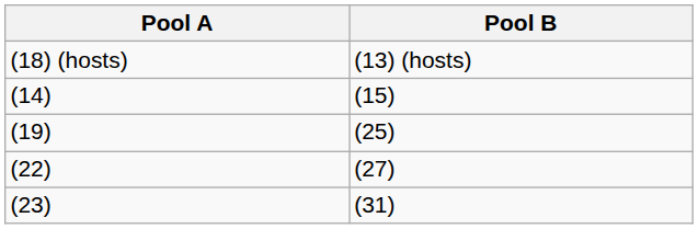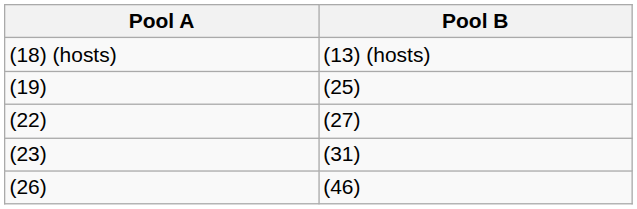 <table class="wikitable" width=480>
 <tr>
 <th width=50%>Pool A</th>
 <th width=50%>Pool B</th>
 </tr>
 <tr>
 <td> (18) (hosts)</td>
 <td> (13) (hosts)</td>
-</tr>
-<tr>
-<td> (14)</td>
-<td> (15)</td>
 </tr>
 <tr>
 <td> (19)</td>
 <td> (25)</td>
 </tr>
 <tr>
 <td> (22)</td>
 <td> (27)</td>
 </tr>
 <tr>
 <td> (23)</td>
 <td> (31)</td>
 </tr>
+<tr>
+<td> (26)</td>
+<td> (46)</td>
+</tr>
 </table>
